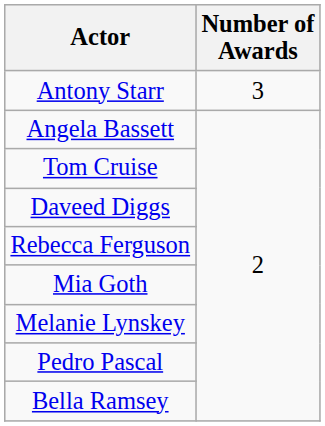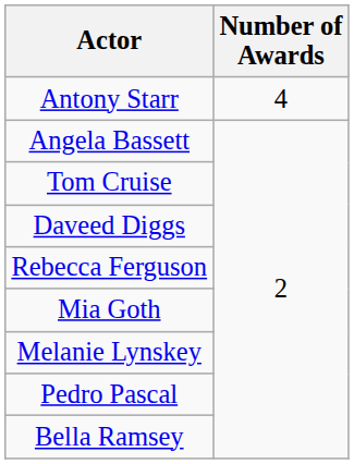 <table class="wikitable">
 <tr>
 <th>Actor</th>
 <th>Number of<br>Awards</th>
 </tr>
 <tr style="text-align:center">
 <td><a href='#'>Antony Starr</a></td>
-<td>3</td>
+<td>4</td>
 </tr>
 <tr style="text-align:center">
 <td><a href='#'>Angela Bassett</a></td>
 <td rowspan="8">2</td>
 </tr>
 <tr style="text-align:center">
 <td><a href='#'>Tom Cruise</a></td>
 </tr>
 <tr style="text-align:center">
 <td><a href='#'>Daveed Diggs</a></td>
 </tr>
 <tr style="text-align:center">
 <td><a href='#'>Rebecca Ferguson</a></td>
 </tr>
 <tr style="text-align:center">
 <td><a href='#'>Mia Goth</a></td>
 </tr>
 <tr style="text-align:center">
 <td><a href='#'>Melanie Lynskey</a></td>
 </tr>
 <tr style="text-align:center">
 <td><a href='#'>Pedro Pascal</a></td>
 </tr>
 <tr style="text-align:center">
 <td><a href='#'>Bella Ramsey</a></td>
 </tr>
 </table>
